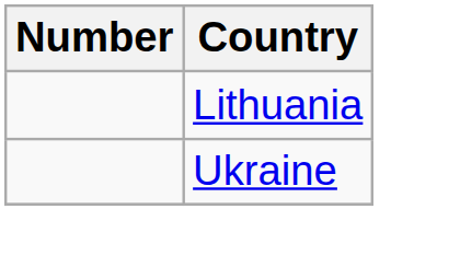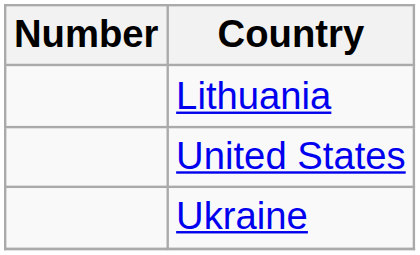 <table class="wikitable sortable">
 <tr>
 <th>Number</th>
 <th>Country</th>
 </tr>
 <tr>
 <td></td>
 <td> <a href='#'>Lithuania</a></td>
 </tr>
 <tr>
 <td></td>
+<td> <a href='#'>United States</a></td>
+</tr>
+<tr>
+<td></td>
 <td> <a href='#'>Ukraine</a></td>
 </tr>
 <tr>
 </tr>
 </table>
